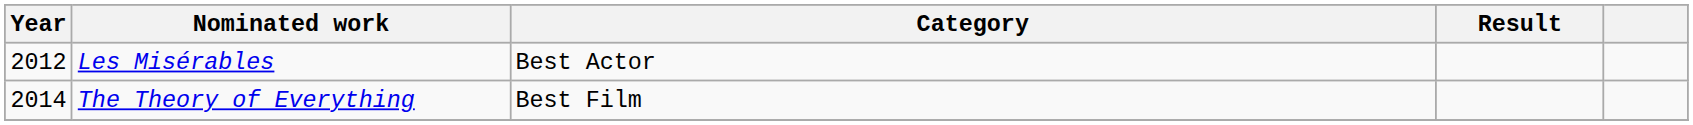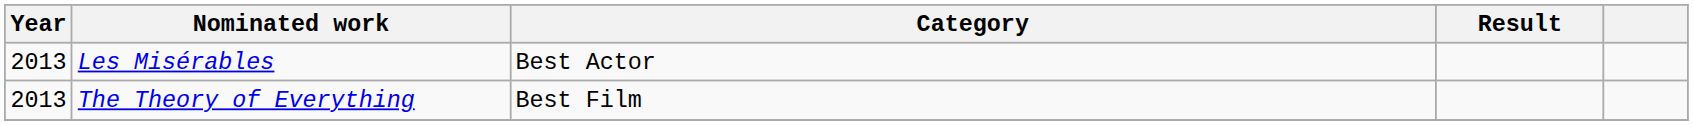 <table class=wikitable>
 <tr>
 <th width=4%>Year</th>
 <th width=26%>Nominated work</th>
 <th width=55%>Category</th>
 <th width=10%>Result</th>
 <th width=5%></th>
 </tr>
 <tr>
-<td>2012</td>
+<td>2013</td>
 <td><a href='#'><em>Les Misérables</em></a></td>
 <td>Best Actor</td>
 <td></td>
 <td></td>
 </tr>
 <tr>
-<td>2014</td>
+<td>2013</td>
 <td><a href='#'><em>The Theory of Everything </em></a></td>
 <td>Best Film</td>
 <td></td>
 <td></td>
 </tr>
 <tr>
 </tr>
 </table>
